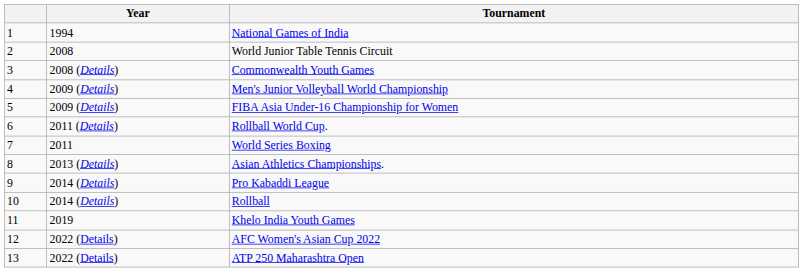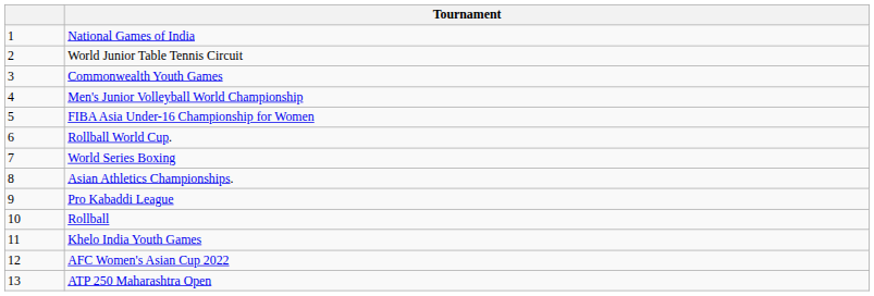 <table class="wikitable" style="width:85%; text-align:left">
 <tr>
 <th></th>
-<th>Year</th>
 <th>Tournament</th>
 </tr>
 <tr>
 <td>1</td>
-<td>1994</td>
 <td><a href='#'>National Games of India</a></td>
 </tr>
 <tr>
 <td>2</td>
-<td>2008</td>
 <td>World Junior Table Tennis Circuit</td>
 </tr>
 <tr>
 <td>3</td>
-<td>2008 (<em><a href='#'>Details</a></em>)</td>
 <td><a href='#'>Commonwealth Youth Games</a></td>
 </tr>
 <tr>
 <td>4</td>
-<td>2009 (<em><a href='#'>Details</a></em>)</td>
 <td><a href='#'>Men's Junior Volleyball World Championship</a></td>
 </tr>
 <tr>
 <td>5</td>
-<td>2009 (<em><a href='#'>Details</a></em>)</td>
 <td><a href='#'>FIBA Asia Under-16 Championship for Women</a></td>
 </tr>
 <tr>
 <td>6</td>
-<td>2011 (<em><a href='#'>Details</a></em>)</td>
 <td><a href='#'>Rollball World Cup</a>.</td>
 </tr>
 <tr>
 <td>7</td>
-<td>2011</td>
 <td><a href='#'>World Series Boxing</a></td>
 </tr>
 <tr>
 <td>8</td>
-<td>2013 (<em><a href='#'>Details</a></em>)</td>
 <td><a href='#'>Asian Athletics Championships</a>.</td>
 </tr>
 <tr>
 <td>9</td>
-<td>2014 (<em><a href='#'>Details</a></em>)</td>
 <td><a href='#'>Pro Kabaddi League</a></td>
 </tr>
 <tr>
 <td>10</td>
-<td>2014 (<em><a href='#'>Details</a></em>)</td>
 <td><a href='#'>Rollball</a></td>
 </tr>
 <tr>
 <td>11</td>
-<td>2019</td>
 <td><a href='#'>Khelo India Youth Games</a></td>
 </tr>
 <tr>
 <td>12</td>
-<td>2022 (<a href='#'>Details</a>)</td>
 <td><a href='#'>AFC Women's Asian Cup 2022</a></td>
 </tr>
 <tr>
 <td>13</td>
-<td>2022 (<a href='#'>Details</a>)</td>
 <td><a href='#'>ATP 250 Maharashtra Open</a></td>
 </tr>
 </table>
